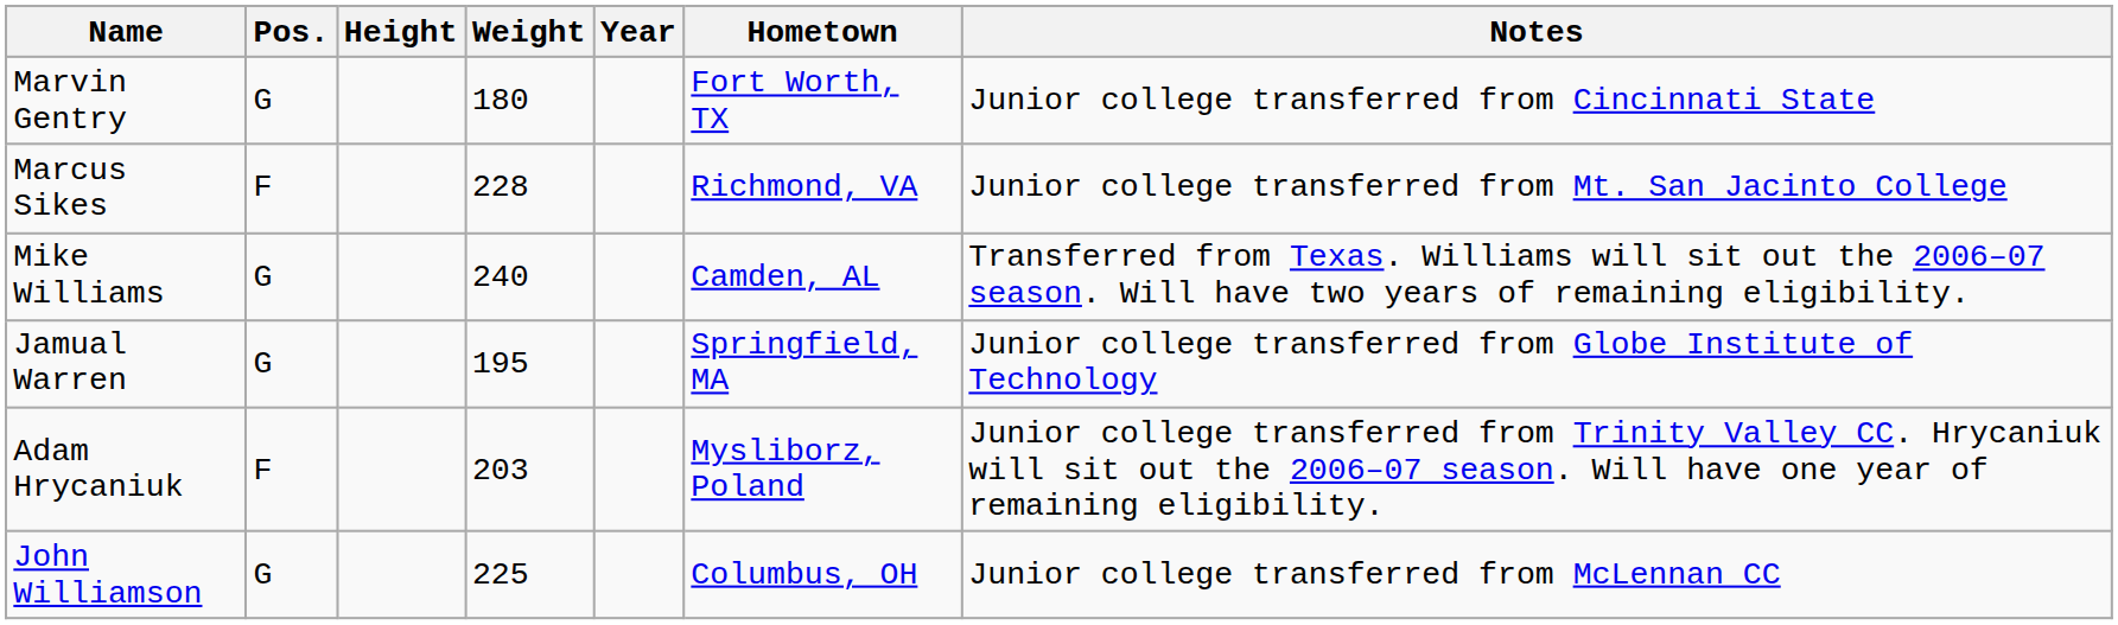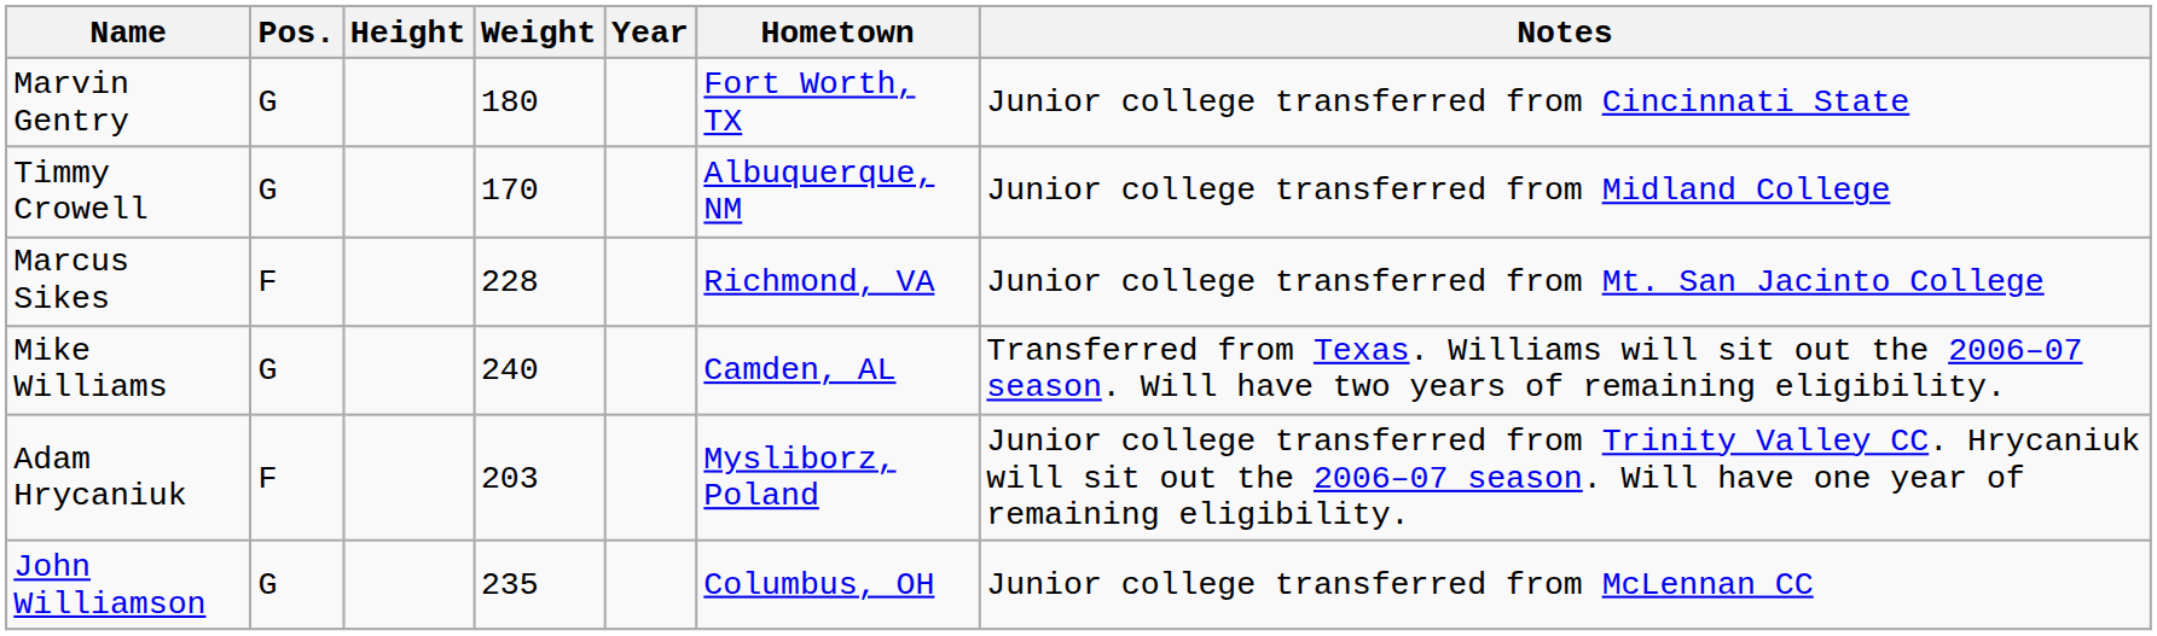 <table class="wikitable sortable" border="1">
 <tr>
 <th>Name</th>
 <th>Pos.</th>
 <th>Height</th>
 <th>Weight</th>
 <th>Year</th>
 <th>Hometown</th>
 <th class="unsortable">Notes</th>
 </tr>
 <tr>
 <td>Marvin Gentry</td>
 <td>G</td>
 <td></td>
 <td>180</td>
 <td></td>
 <td><a href='#'>Fort Worth, TX</a></td>
 <td>Junior college transferred from <a href='#'>Cincinnati State</a></td>
 </tr>
 <tr>
+<td>Timmy Crowell</td>
+<td>G</td>
+<td></td>
+<td>170</td>
+<td></td>
+<td><a href='#'>Albuquerque, NM</a></td>
+<td>Junior college transferred from <a href='#'>Midland College</a></td>
+</tr>
+<tr>
 <td>Marcus Sikes</td>
 <td>F</td>
 <td></td>
 <td>228</td>
 <td></td>
 <td><a href='#'>Richmond, VA</a></td>
 <td>Junior college transferred from <a href='#'>Mt. San Jacinto College</a></td>
 </tr>
 <tr>
 <td>Mike Williams</td>
 <td>G</td>
 <td></td>
 <td>240</td>
 <td></td>
 <td><a href='#'>Camden, AL</a></td>
 <td>Transferred from <a href='#'>Texas</a>. Williams will sit out the <a href='#'>2006–07 season</a>. Will have two years of remaining eligibility.</td>
 </tr>
 <tr>
-<td>Jamual Warren</td>
-<td>G</td>
-<td></td>
-<td>195</td>
-<td></td>
-<td><a href='#'>Springfield, MA</a></td>
-<td>Junior college transferred from <a href='#'>Globe Institute of Technology</a></td>
-</tr>
-<tr>
 <td>Adam Hrycaniuk</td>
 <td>F</td>
 <td></td>
 <td>203</td>
 <td></td>
 <td><a href='#'>Mysliborz, Poland</a></td>
 <td>Junior college transferred from <a href='#'>Trinity Valley CC</a>. Hrycaniuk will sit out the <a href='#'>2006–07 season</a>. Will have one year of remaining eligibility.</td>
 </tr>
 <tr>
 <td><a href='#'>John Williamson</a></td>
 <td>G</td>
 <td></td>
-<td>225</td>
+<td>235</td>
 <td></td>
 <td><a href='#'>Columbus, OH</a></td>
 <td>Junior college transferred from <a href='#'>McLennan CC</a></td>
 </tr>
 </table>
